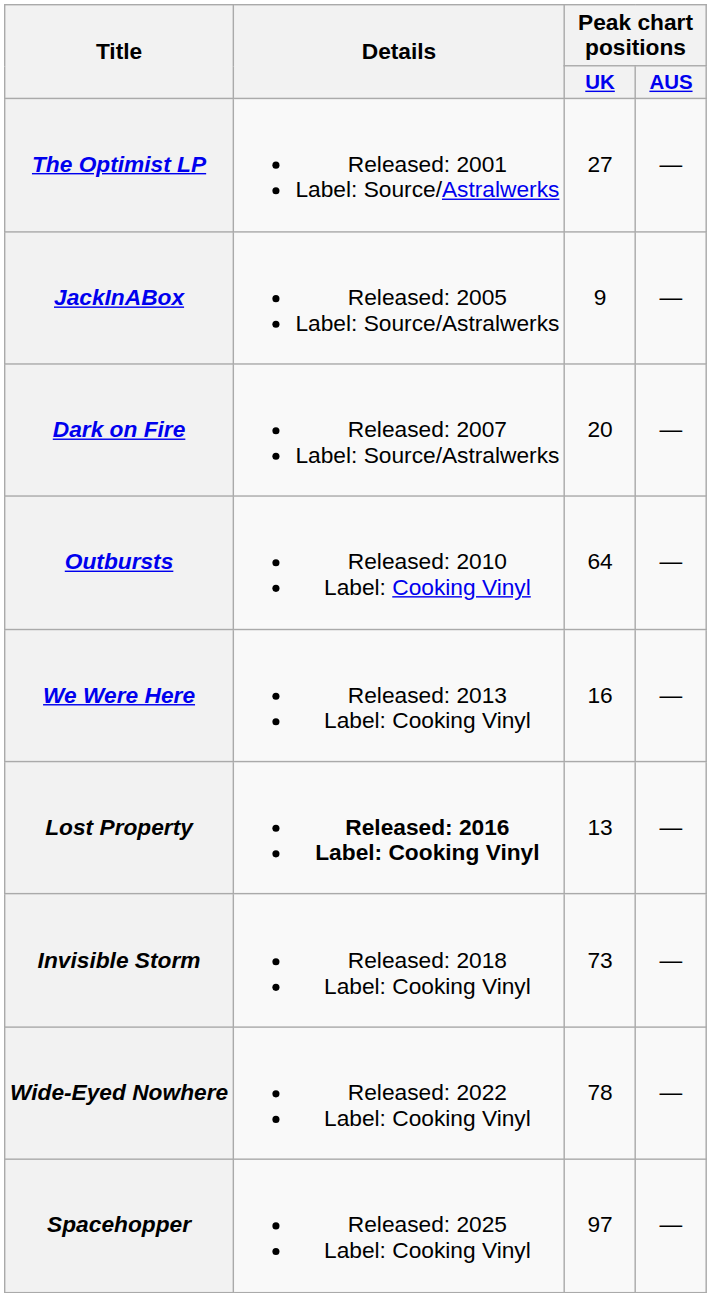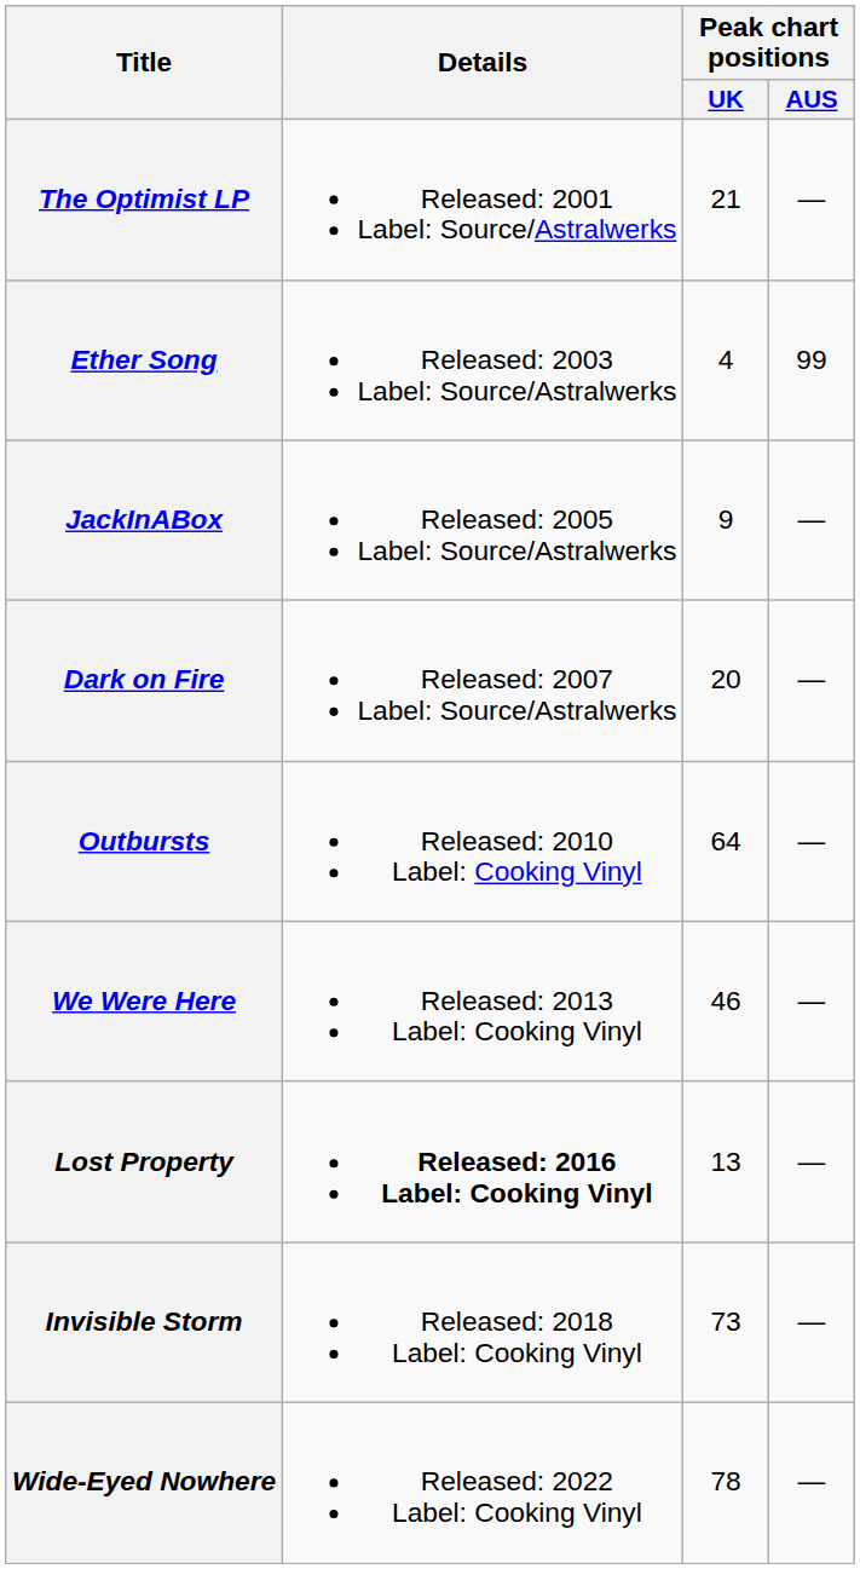 <table class="wikitable plainrowheaders" style="text-align:center">
 <tr>
 <th scope="col" rowspan="2">Title</th>
 <th scope="col" rowspan="2">Details</th>
 <th scope="col" colspan="2">Peak chart positions</th>
 </tr>
 <tr>
 <th scope="col" style="width:3em;font-size:90%;"><a href='#'>UK</a><br></th>
 <th scope="col" style="width:3em;font-size:90%;"><a href='#'>AUS</a><br></th>
 </tr>
 <tr>
 <th scope="row"><em><a href='#'>The Optimist LP</a></em></th>
 <td><br><ul><li>Released: 2001</li><li>Label: Source/<a href='#'>Astralwerks</a></li></ul></td>
-<td>27</td>
+<td>21</td>
 <td>—</td>
+</tr>
+<tr>
+<th scope="row"><em><a href='#'>Ether Song</a></em></th>
+<td><br><ul><li>Released: 2003</li><li>Label: Source/Astralwerks</li></ul></td>
+<td>4</td>
+<td>99</td>
 </tr>
 <tr>
 <th scope="row"><em><a href='#'>JackInABox</a></em></th>
 <td><br><ul><li>Released: 2005</li><li>Label: Source/Astralwerks</li></ul></td>
 <td>9</td>
 <td>—</td>
 </tr>
 <tr>
 <th scope="row"><em><a href='#'>Dark on Fire</a></em></th>
 <td><br><ul><li>Released: 2007</li><li>Label: Source/Astralwerks</li></ul></td>
 <td>20</td>
 <td>—</td>
 </tr>
 <tr>
 <th scope="row"><em><a href='#'>Outbursts</a></em></th>
 <td><br><ul><li>Released: 2010</li><li>Label: <a href='#'>Cooking Vinyl</a></li></ul></td>
 <td>64</td>
 <td>—</td>
 </tr>
 <tr>
 <th scope="row"><em><a href='#'>We Were Here</a></em></th>
 <td><br><ul><li>Released: 2013</li><li>Label: Cooking Vinyl</li></ul></td>
-<td>16</td>
+<td>46</td>
 <td>—</td>
 </tr>
 <tr>
 <th scope="row"><em>Lost Property</em></th>
 <td><strong><br><ul><li>Released: 2016</li><li>Label: Cooking Vinyl</li></ul></strong></td>
 <td>13</td>
 <td>—</td>
 </tr>
 <tr>
 <th scope="row"><em>Invisible Storm</em></th>
 <td><br><ul><li>Released: 2018</li><li>Label: Cooking Vinyl</li></ul></td>
 <td>73</td>
 <td>—</td>
 </tr>
 <tr>
 <th scope="row"><em>Wide-Eyed Nowhere</em></th>
 <td><br><ul><li>Released: 2022</li><li>Label: Cooking Vinyl</li></ul></td>
 <td>78</td>
 <td>—</td>
 </tr>
-<tr>
-<th scope="row"><em>Spacehopper</em></th>
-<td><br><ul><li>Released: 2025</li><li>Label: Cooking Vinyl</li></ul></td>
-<td>97</td>
-<td>—</td>
-</tr>
 </table>
